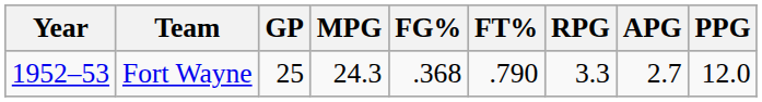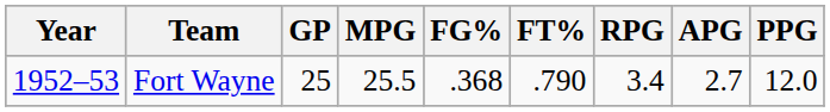 <table class="wikitable sortable" style="font-size:95%; text-align:right;">
 <tr>
 <th>Year</th>
 <th>Team</th>
 <th>GP</th>
 <th>MPG</th>
 <th>FG%</th>
 <th>FT%</th>
 <th>RPG</th>
 <th>APG</th>
 <th>PPG</th>
 </tr>
 <tr>
 <td style="text-align:left;"><a href='#'>1952–53</a></td>
 <td style="text-align:left;"><a href='#'>Fort Wayne</a></td>
 <td>25</td>
-<td>24.3</td>
+<td>25.5</td>
 <td>.368</td>
 <td>.790</td>
-<td>3.3</td>
+<td>3.4</td>
 <td>2.7</td>
 <td>12.0</td>
 </tr>
 </table>
